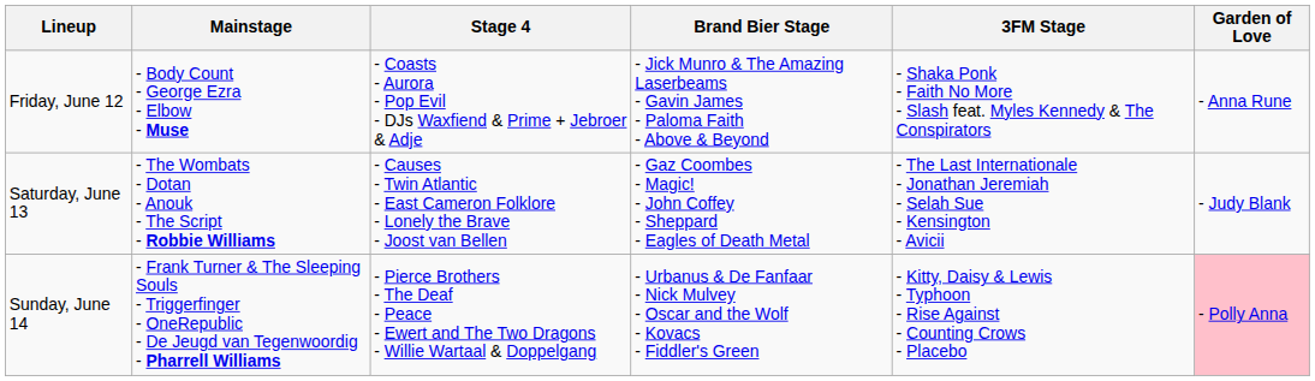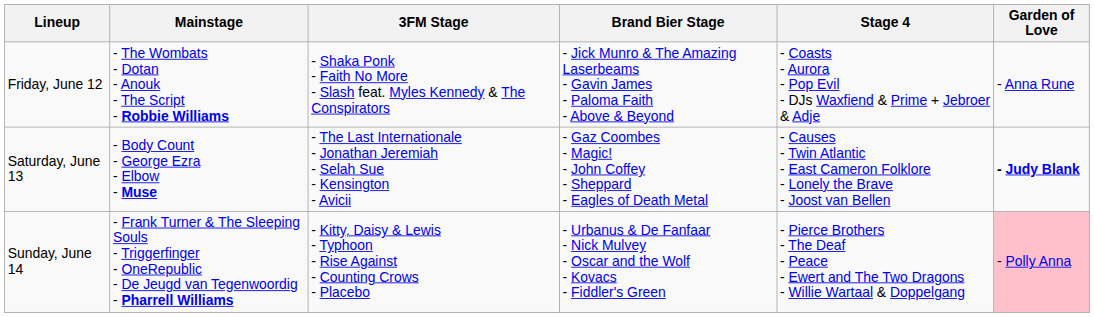 <table class="wikitable">
 <tr>
 <th>Lineup</th>
 <th>Mainstage</th>
+<th>3FM Stage</th>
+<th>Brand Bier Stage</th>
 <th>Stage 4</th>
-<th>Brand Bier Stage</th>
-<th>3FM Stage</th>
 <th>Garden of Love</th>
 </tr>
 <tr>
 <td>Friday, June 12</td>
-<td>- <a href='#'>Body Count</a><br>- <a href='#'>George Ezra</a><br>- <a href='#'>Elbow</a><br>- <strong><a href='#'>Muse</a></strong></td>
+<td>- <a href='#'>The Wombats</a><br>- <a href='#'>Dotan</a><br>- <a href='#'>Anouk</a><br>- <a href='#'>The Script</a><br>- <strong><a href='#'>Robbie Williams</a></strong></td>
+<td>- <a href='#'>Shaka Ponk</a><br>- <a href='#'>Faith No More</a><br>- <a href='#'>Slash</a> feat. <a href='#'>Myles Kennedy</a> & <a href='#'>The Conspirators</a></td>
+<td>- <a href='#'>Jick Munro & The Amazing Laserbeams</a><br>- <a href='#'>Gavin James</a><br>- <a href='#'>Paloma Faith</a><br>- <a href='#'>Above & Beyond</a></td>
 <td>- <a href='#'>Coasts</a><br>- <a href='#'>Aurora</a><br>- <a href='#'>Pop Evil</a><br>- DJs <a href='#'>Waxfiend</a> & <a href='#'>Prime</a> + <a href='#'>Jebroer</a> & <a href='#'>Adje</a></td>
-<td>- <a href='#'>Jick Munro & The Amazing Laserbeams</a><br>- <a href='#'>Gavin James</a><br>- <a href='#'>Paloma Faith</a><br>- <a href='#'>Above & Beyond</a></td>
-<td>- <a href='#'>Shaka Ponk</a><br>- <a href='#'>Faith No More</a><br>- <a href='#'>Slash</a> feat. <a href='#'>Myles Kennedy</a> & <a href='#'>The Conspirators</a></td>
 <td>- <a href='#'>Anna Rune</a></td>
 </tr>
 <tr>
 <td>Saturday, June 13</td>
-<td>- <a href='#'>The Wombats</a><br>- <a href='#'>Dotan</a><br>- <a href='#'>Anouk</a><br>- <a href='#'>The Script</a><br>- <strong><a href='#'>Robbie Williams</a></strong></td>
+<td>- <a href='#'>Body Count</a><br>- <a href='#'>George Ezra</a><br>- <a href='#'>Elbow</a><br>- <strong><a href='#'>Muse</a></strong></td>
+<td>- <a href='#'>The Last Internationale</a><br>- <a href='#'>Jonathan Jeremiah</a><br>- <a href='#'>Selah Sue</a><br>- <a href='#'>Kensington</a><br>- <a href='#'>Avicii</a></td>
+<td>- <a href='#'>Gaz Coombes</a><br>- <a href='#'>Magic!</a><br>- <a href='#'>John Coffey</a><br>- <a href='#'>Sheppard</a><br>- <a href='#'>Eagles of Death Metal</a></td>
 <td>- <a href='#'>Causes</a><br>- <a href='#'>Twin Atlantic</a><br>- <a href='#'>East Cameron Folklore</a><br>- <a href='#'>Lonely the Brave</a><br>- <a href='#'>Joost van Bellen</a></td>
-<td>- <a href='#'>Gaz Coombes</a><br>- <a href='#'>Magic!</a><br>- <a href='#'>John Coffey</a><br>- <a href='#'>Sheppard</a><br>- <a href='#'>Eagles of Death Metal</a></td>
-<td>- <a href='#'>The Last Internationale</a><br>- <a href='#'>Jonathan Jeremiah</a><br>- <a href='#'>Selah Sue</a><br>- <a href='#'>Kensington</a><br>- <a href='#'>Avicii</a></td>
-<td>- <a href='#'>Judy Blank</a></td>
+<td><strong>- <a href='#'>Judy Blank</a></strong></td>
 </tr>
 <tr>
 <td>Sunday, June 14</td>
 <td>- <a href='#'>Frank Turner & The Sleeping Souls</a><br>- <a href='#'>Triggerfinger</a><br>- <a href='#'>OneRepublic</a><br>- <a href='#'>De Jeugd van Tegenwoordig</a><br>- <strong><a href='#'>Pharrell Williams</a></strong> </td>
+<td>- <a href='#'>Kitty, Daisy & Lewis</a><br>- <a href='#'>Typhoon</a><br>- <a href='#'>Rise Against</a><br>- <a href='#'>Counting Crows</a><br>- <a href='#'>Placebo</a> </td>
+<td>- <a href='#'>Urbanus & De Fanfaar</a><br>- <a href='#'>Nick Mulvey</a><br>- <a href='#'>Oscar and the Wolf</a><br>- <a href='#'>Kovacs</a><br>- <a href='#'>Fiddler's Green</a></td>
 <td>- <a href='#'>Pierce Brothers</a><br>- <a href='#'>The Deaf</a><br>- <a href='#'>Peace</a><br>- <a href='#'>Ewert and The Two Dragons</a><br>- <a href='#'>Willie Wartaal</a> & <a href='#'>Doppelgang</a></td>
-<td>- <a href='#'>Urbanus & De Fanfaar</a><br>- <a href='#'>Nick Mulvey</a><br>- <a href='#'>Oscar and the Wolf</a><br>- <a href='#'>Kovacs</a><br>- <a href='#'>Fiddler's Green</a></td>
-<td>- <a href='#'>Kitty, Daisy & Lewis</a><br>- <a href='#'>Typhoon</a><br>- <a href='#'>Rise Against</a><br>- <a href='#'>Counting Crows</a><br>- <a href='#'>Placebo</a> </td>
 <td style="background: pink;">- <a href='#'>Polly Anna</a></td>
 </tr>
 </table>
